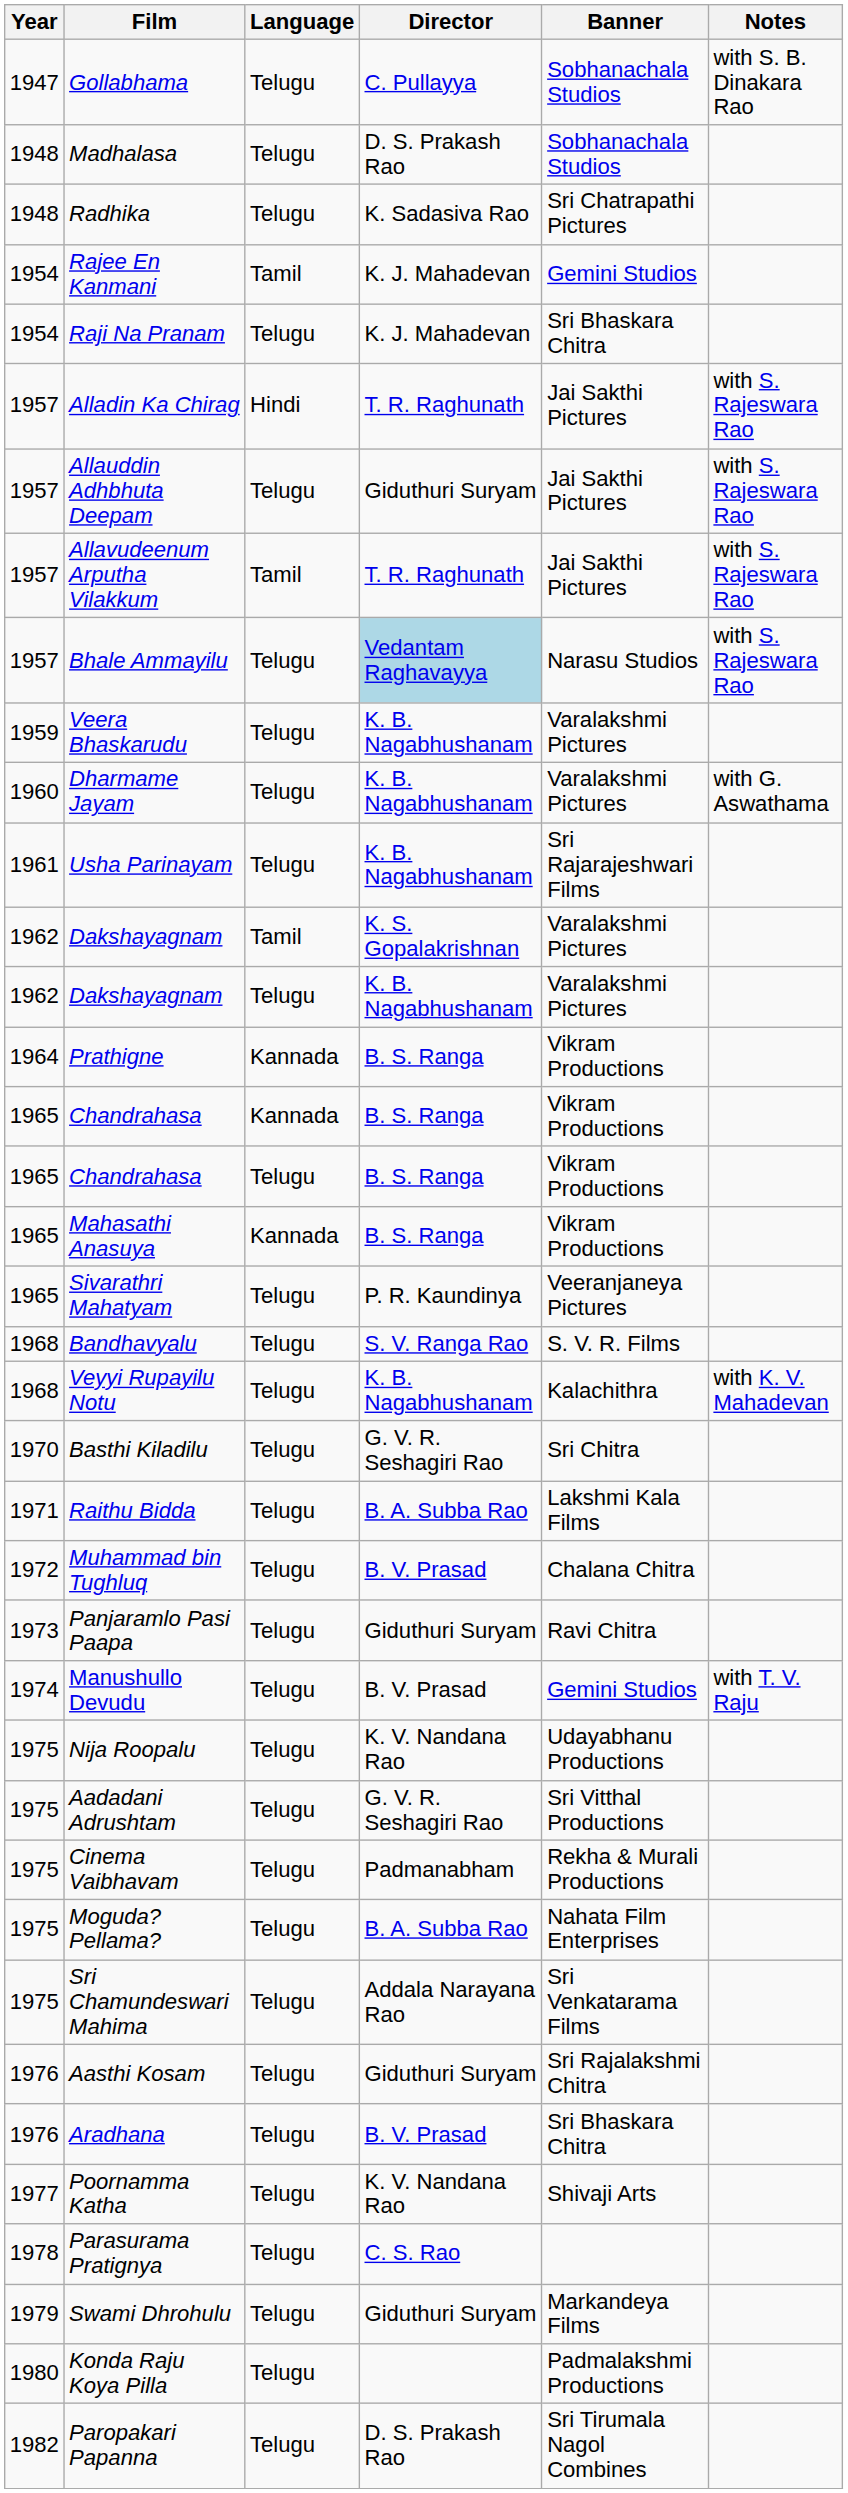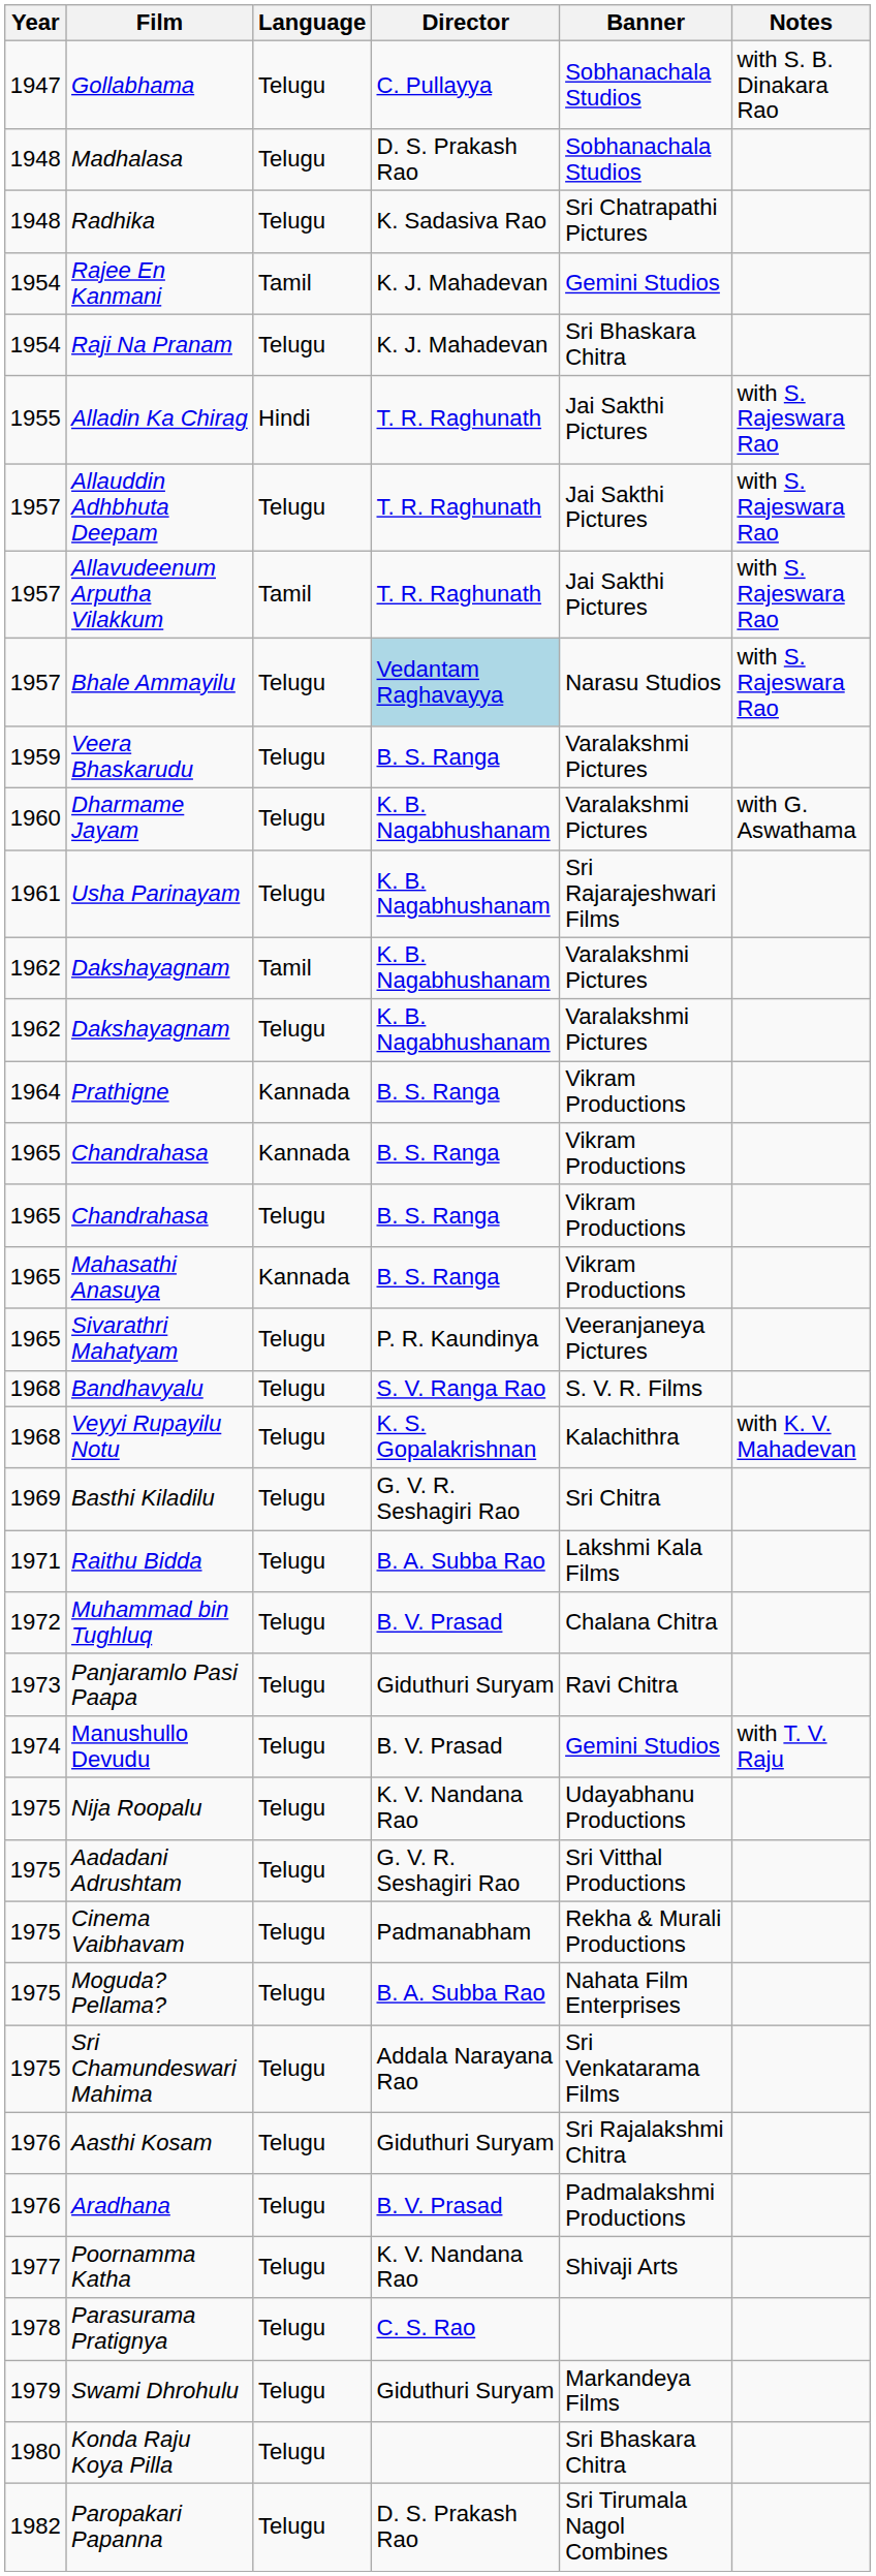 <table class="wikitable sortable">
 <tr>
 <th>Year</th>
 <th>Film</th>
 <th>Language</th>
 <th>Director</th>
 <th>Banner</th>
 <th>Notes</th>
 </tr>
 <tr>
 <td>1947</td>
 <td><em><a href='#'>Gollabhama</a></em></td>
 <td>Telugu</td>
 <td><a href='#'>C. Pullayya</a></td>
 <td><a href='#'>Sobhanachala Studios</a></td>
 <td>with S. B. Dinakara Rao</td>
 </tr>
 <tr>
 <td>1948</td>
 <td><em>Madhalasa</em></td>
 <td>Telugu</td>
 <td>D. S. Prakash Rao</td>
 <td><a href='#'>Sobhanachala Studios</a></td>
 <td></td>
 </tr>
 <tr>
 <td>1948</td>
 <td><em>Radhika</em></td>
 <td>Telugu</td>
 <td>K. Sadasiva Rao</td>
 <td>Sri Chatrapathi Pictures</td>
 <td></td>
 </tr>
 <tr>
 <td>1954</td>
 <td><em><a href='#'>Rajee En Kanmani</a></em></td>
 <td>Tamil</td>
 <td>K. J. Mahadevan</td>
 <td><a href='#'>Gemini Studios</a></td>
 <td></td>
 </tr>
 <tr>
 <td>1954</td>
 <td><em><a href='#'>Raji Na Pranam</a></em></td>
 <td>Telugu</td>
 <td>K. J. Mahadevan</td>
 <td>Sri Bhaskara Chitra</td>
 <td></td>
 </tr>
 <tr>
-<td>1957</td>
+<td>1955</td>
 <td><em><a href='#'>Alladin Ka Chirag</a></em></td>
 <td>Hindi</td>
 <td><a href='#'>T. R. Raghunath</a></td>
 <td>Jai Sakthi Pictures</td>
 <td>with <a href='#'>S. Rajeswara Rao</a></td>
 </tr>
 <tr>
 <td>1957</td>
 <td><em><a href='#'>Allauddin Adhbhuta Deepam</a></em></td>
 <td>Telugu</td>
-<td>Giduthuri Suryam</td>
+<td><a href='#'>T. R. Raghunath</a></td>
 <td>Jai Sakthi Pictures</td>
 <td>with <a href='#'>S. Rajeswara Rao</a></td>
 </tr>
 <tr>
 <td>1957</td>
 <td><em><a href='#'>Allavudeenum Arputha Vilakkum</a></em></td>
 <td>Tamil</td>
 <td><a href='#'>T. R. Raghunath</a></td>
 <td>Jai Sakthi Pictures</td>
 <td>with <a href='#'>S. Rajeswara Rao</a></td>
 </tr>
 <tr>
 <td>1957</td>
 <td><em><a href='#'>Bhale Ammayilu</a></em></td>
 <td>Telugu</td>
 <td style="background: lightblue;"><a href='#'>Vedantam Raghavayya</a></td>
 <td>Narasu Studios</td>
 <td>with <a href='#'>S. Rajeswara Rao</a></td>
 </tr>
 <tr>
 <td>1959</td>
 <td><em><a href='#'>Veera Bhaskarudu</a></em></td>
 <td>Telugu</td>
-<td><a href='#'>K. B. Nagabhushanam</a></td>
+<td><a href='#'>B. S. Ranga</a></td>
 <td>Varalakshmi Pictures</td>
 <td></td>
 </tr>
 <tr>
 <td>1960</td>
 <td><em><a href='#'>Dharmame Jayam</a></em></td>
 <td>Telugu</td>
 <td><a href='#'>K. B. Nagabhushanam</a></td>
 <td>Varalakshmi Pictures</td>
 <td>with G. Aswathama</td>
 </tr>
 <tr>
 <td>1961</td>
 <td><em><a href='#'>Usha Parinayam</a></em></td>
 <td>Telugu</td>
 <td><a href='#'>K. B. Nagabhushanam</a></td>
 <td>Sri Rajarajeshwari Films</td>
 <td></td>
 </tr>
 <tr>
 <td>1962</td>
 <td><em><a href='#'>Dakshayagnam</a></em></td>
 <td>Tamil</td>
-<td><a href='#'>K. S. Gopalakrishnan</a></td>
+<td><a href='#'>K. B. Nagabhushanam</a></td>
 <td>Varalakshmi Pictures</td>
 <td></td>
 </tr>
 <tr>
 <td>1962</td>
 <td><em><a href='#'>Dakshayagnam</a></em></td>
 <td>Telugu</td>
 <td><a href='#'>K. B. Nagabhushanam</a></td>
 <td>Varalakshmi Pictures</td>
 <td></td>
 </tr>
 <tr>
 <td>1964</td>
 <td><em><a href='#'>Prathigne</a></em></td>
 <td>Kannada</td>
 <td><a href='#'>B. S. Ranga</a></td>
 <td>Vikram Productions</td>
 <td></td>
 </tr>
 <tr>
 <td>1965</td>
 <td><em><a href='#'>Chandrahasa</a></em></td>
 <td>Kannada</td>
 <td><a href='#'>B. S. Ranga</a></td>
 <td>Vikram Productions</td>
 <td></td>
 </tr>
 <tr>
 <td>1965</td>
 <td><em><a href='#'>Chandrahasa</a></em></td>
 <td>Telugu</td>
 <td><a href='#'>B. S. Ranga</a></td>
 <td>Vikram Productions</td>
 <td></td>
 </tr>
 <tr>
 <td>1965</td>
 <td><em><a href='#'>Mahasathi Anasuya</a></em></td>
 <td>Kannada</td>
 <td><a href='#'>B. S. Ranga</a></td>
 <td>Vikram Productions</td>
 <td></td>
 </tr>
 <tr>
 <td>1965</td>
 <td><em><a href='#'>Sivarathri Mahatyam</a></em></td>
 <td>Telugu</td>
 <td>P. R. Kaundinya</td>
 <td>Veeranjaneya Pictures</td>
 <td></td>
 </tr>
 <tr>
 <td>1968</td>
 <td><em><a href='#'>Bandhavyalu</a></em></td>
 <td>Telugu</td>
 <td><a href='#'>S. V. Ranga Rao</a></td>
 <td>S. V. R. Films</td>
 <td></td>
 </tr>
 <tr>
 <td>1968</td>
 <td><em><a href='#'>Veyyi Rupayilu Notu</a></em></td>
 <td>Telugu</td>
-<td><a href='#'>K. B. Nagabhushanam</a></td>
+<td><a href='#'>K. S. Gopalakrishnan</a></td>
 <td>Kalachithra</td>
 <td>with <a href='#'>K. V. Mahadevan</a></td>
 </tr>
 <tr>
-<td>1970</td>
+<td>1969</td>
 <td><em>Basthi Kiladilu</em></td>
 <td>Telugu</td>
 <td>G. V. R. Seshagiri Rao</td>
 <td>Sri Chitra</td>
 <td></td>
 </tr>
 <tr>
 <td>1971</td>
 <td><em><a href='#'>Raithu Bidda</a></em></td>
 <td>Telugu</td>
 <td><a href='#'>B. A. Subba Rao</a></td>
 <td>Lakshmi Kala Films</td>
 <td></td>
 </tr>
 <tr>
 <td>1972</td>
 <td><em><a href='#'>Muhammad bin Tughluq</a></em></td>
 <td>Telugu</td>
 <td><a href='#'>B. V. Prasad</a></td>
 <td>Chalana Chitra</td>
 <td></td>
 </tr>
 <tr>
 <td>1973</td>
 <td><em>Panjaramlo Pasi Paapa</em></td>
 <td>Telugu</td>
 <td>Giduthuri Suryam</td>
 <td>Ravi Chitra</td>
 <td></td>
 </tr>
 <tr>
 <td>1974</td>
 <td><a href='#'>Manushullo Devudu</a></td>
 <td>Telugu</td>
 <td>B. V. Prasad</td>
 <td><a href='#'>Gemini Studios</a></td>
 <td>with <a href='#'>T. V. Raju</a></td>
 </tr>
 <tr>
 <td>1975</td>
 <td><em>Nija Roopalu</em></td>
 <td>Telugu</td>
 <td>K. V. Nandana Rao</td>
 <td>Udayabhanu Productions</td>
 <td></td>
 </tr>
 <tr>
 <td>1975</td>
 <td><em>Aadadani Adrushtam</em></td>
 <td>Telugu</td>
 <td>G. V. R. Seshagiri Rao</td>
 <td>Sri Vitthal Productions</td>
 <td></td>
 </tr>
 <tr>
 <td>1975</td>
 <td><em>Cinema Vaibhavam</em></td>
 <td>Telugu</td>
 <td>Padmanabham</td>
 <td>Rekha & Murali Productions</td>
 <td></td>
 </tr>
 <tr>
 <td>1975</td>
 <td><em>Moguda? Pellama?</em></td>
 <td>Telugu</td>
 <td><a href='#'>B. A. Subba Rao</a></td>
 <td>Nahata Film Enterprises</td>
 <td></td>
 </tr>
 <tr>
 <td>1975</td>
 <td><em>Sri Chamundeswari Mahima</em></td>
 <td>Telugu</td>
 <td>Addala Narayana Rao</td>
 <td>Sri Venkatarama Films</td>
 <td></td>
 </tr>
 <tr>
 <td>1976</td>
 <td><em>Aasthi Kosam</em></td>
 <td>Telugu</td>
 <td>Giduthuri Suryam</td>
 <td>Sri Rajalakshmi Chitra</td>
 <td></td>
 </tr>
 <tr>
 <td>1976</td>
 <td><em><a href='#'>Aradhana</a></em></td>
 <td>Telugu</td>
 <td><a href='#'>B. V. Prasad</a></td>
-<td>Sri Bhaskara Chitra</td>
+<td>Padmalakshmi Productions</td>
 <td></td>
 </tr>
 <tr>
 <td>1977</td>
 <td><em>Poornamma Katha</em></td>
 <td>Telugu</td>
 <td>K. V. Nandana Rao</td>
 <td>Shivaji Arts</td>
 <td></td>
 </tr>
 <tr>
 <td>1978</td>
 <td><em>Parasurama Pratignya</em></td>
 <td>Telugu</td>
 <td><a href='#'>C. S. Rao</a></td>
 <td></td>
 <td></td>
 </tr>
 <tr>
 <td>1979</td>
 <td><em>Swami Dhrohulu</em></td>
 <td>Telugu</td>
 <td>Giduthuri Suryam</td>
 <td>Markandeya Films</td>
 <td></td>
 </tr>
 <tr>
 <td>1980</td>
 <td><em>Konda Raju Koya Pilla</em></td>
 <td>Telugu</td>
 <td></td>
-<td>Padmalakshmi Productions</td>
+<td>Sri Bhaskara Chitra</td>
 <td></td>
 </tr>
 <tr>
 <td>1982</td>
 <td><em>Paropakari Papanna</em></td>
 <td>Telugu</td>
 <td>D. S. Prakash Rao</td>
 <td>Sri Tirumala Nagol Combines</td>
 <td></td>
 </tr>
 <tr>
 </tr>
 </table>
